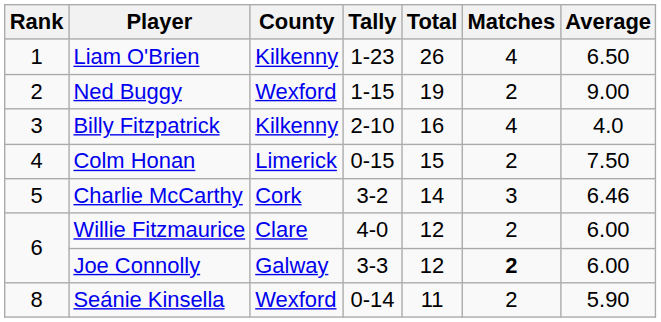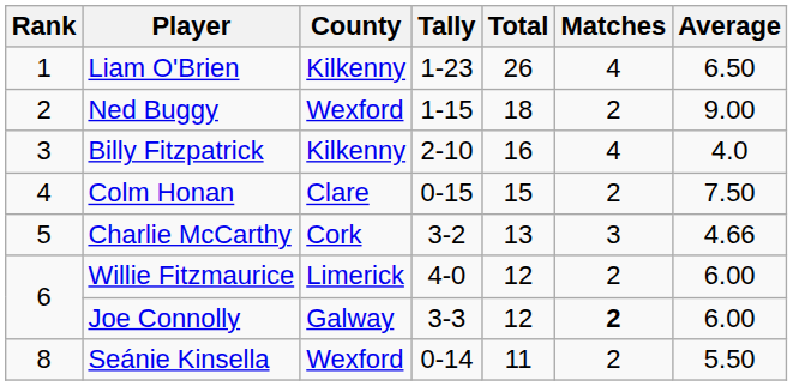 <table class="wikitable">
 <tr>
 <th>Rank</th>
 <th>Player</th>
 <th>County</th>
 <th>Tally</th>
 <th>Total</th>
 <th>Matches</th>
 <th>Average</th>
 </tr>
 <tr>
 <td rowspan=1 align=center>1</td>
 <td><a href='#'>Liam O'Brien</a></td>
 <td><a href='#'>Kilkenny</a></td>
 <td align=center>1-23</td>
 <td align=center>26</td>
 <td align=center>4</td>
 <td align=center>6.50</td>
 </tr>
 <tr>
 <td rowspan=1 align=center>2</td>
 <td><a href='#'>Ned Buggy</a></td>
 <td><a href='#'>Wexford</a></td>
 <td align=center>1-15</td>
-<td align=center>19</td>
+<td align=center>18</td>
 <td align=center>2</td>
 <td align=center>9.00</td>
 </tr>
 <tr>
 <td rowspan=1 align=center>3</td>
 <td><a href='#'>Billy Fitzpatrick</a></td>
 <td><a href='#'>Kilkenny</a></td>
 <td align=center>2-10</td>
 <td align=center>16</td>
 <td align=center>4</td>
 <td align=center>4.0</td>
 </tr>
 <tr>
 <td rowspan=1 align=center>4</td>
 <td><a href='#'>Colm Honan</a></td>
-<td><a href='#'>Limerick</a></td>
+<td><a href='#'>Clare</a></td>
 <td align=center>0-15</td>
 <td align=center>15</td>
 <td align=center>2</td>
 <td align=center>7.50</td>
 </tr>
 <tr>
 <td rowspan=1 align=center>5</td>
 <td><a href='#'>Charlie McCarthy</a></td>
 <td><a href='#'>Cork</a></td>
 <td align=center>3-2</td>
-<td align=center>14</td>
+<td align=center>13</td>
 <td align=center>3</td>
-<td align=center>6.46</td>
+<td align=center>4.66</td>
 </tr>
 <tr>
 <td rowspan=2 align=center>6</td>
 <td><a href='#'>Willie Fitzmaurice</a></td>
-<td><a href='#'>Clare</a></td>
+<td><a href='#'>Limerick</a></td>
 <td align=center>4-0</td>
 <td align=center>12</td>
 <td align=center>2</td>
 <td align=center>6.00</td>
 </tr>
 <tr>
 <td><a href='#'>Joe Connolly</a></td>
 <td><a href='#'>Galway</a></td>
 <td align=center>3-3</td>
 <td align=center>12</td>
 <td align=center><strong>2</strong></td>
 <td align=center>6.00</td>
 </tr>
 <tr>
 <td rowspan=1 align=center>8</td>
 <td><a href='#'>Seánie Kinsella</a></td>
 <td><a href='#'>Wexford</a></td>
 <td align=center>0-14</td>
 <td align=center>11</td>
 <td align=center>2</td>
-<td align=center>5.90</td>
+<td align=center>5.50</td>
 </tr>
 </table>
